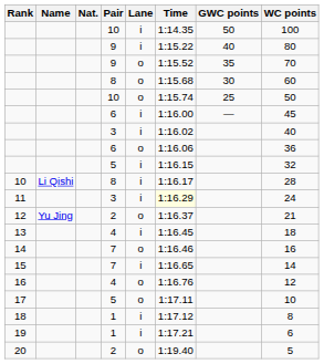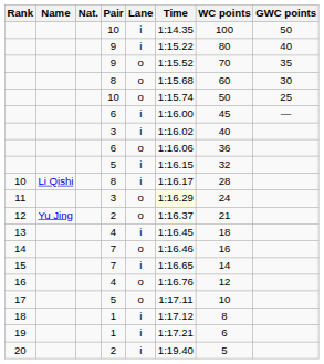 <table class="wikitable sortable" style="text-align:center">
 <tr>
 <th>Rank</th>
 <th>Name</th>
 <th>Nat.</th>
 <th>Pair</th>
 <th>Lane</th>
 <th>Time</th>
+<th>WC points</th>
 <th>GWC points</th>
-<th>WC points</th>
 </tr>
 <tr>
 <td></td>
 <td align=left></td>
 <td></td>
 <td>10</td>
 <td>i</td>
 <td>1:14.35</td>
+<td>100</td>
 <td>50</td>
-<td>100</td>
 </tr>
 <tr>
 <td></td>
 <td align=left></td>
 <td></td>
 <td>9</td>
 <td>i</td>
 <td>1:15.22</td>
+<td>80</td>
 <td>40</td>
-<td>80</td>
 </tr>
 <tr>
 <td></td>
 <td align=left></td>
 <td></td>
 <td>9</td>
 <td>o</td>
 <td>1:15.52</td>
+<td>70</td>
 <td>35</td>
-<td>70</td>
 </tr>
 <tr>
 <td></td>
 <td align=left></td>
 <td></td>
 <td>8</td>
 <td>o</td>
 <td>1:15.68</td>
+<td>60</td>
 <td>30</td>
-<td>60</td>
 </tr>
 <tr>
 <td></td>
 <td align=left></td>
 <td></td>
 <td>10</td>
 <td>o</td>
 <td>1:15.74</td>
+<td>50</td>
 <td>25</td>
-<td>50</td>
 </tr>
 <tr>
 <td></td>
 <td align=left></td>
 <td></td>
 <td>6</td>
 <td>i</td>
 <td>1:16.00</td>
+<td>45</td>
 <td>—</td>
-<td>45</td>
 </tr>
 <tr>
 <td></td>
 <td align=left></td>
 <td></td>
 <td>3</td>
 <td>i</td>
 <td>1:16.02</td>
+<td>40</td>
 <td></td>
-<td>40</td>
 </tr>
 <tr>
 <td></td>
 <td align=left></td>
 <td></td>
 <td>6</td>
 <td>o</td>
 <td>1:16.06</td>
+<td>36</td>
 <td></td>
-<td>36</td>
 </tr>
 <tr>
 <td></td>
 <td align=left></td>
 <td></td>
 <td>5</td>
 <td>i</td>
 <td>1:16.15</td>
+<td>32</td>
 <td></td>
-<td>32</td>
 </tr>
 <tr>
 <td>10</td>
 <td align=left><a href='#'>Li Qishi</a></td>
 <td></td>
 <td>8</td>
 <td>i</td>
 <td>1:16.17</td>
+<td>28</td>
 <td></td>
-<td>28</td>
 </tr>
 <tr>
 <td>11</td>
 <td align=left></td>
 <td></td>
 <td>3</td>
-<td>i</td>
+<td>o</td>
 <td style="background: lightyellow;">1:16.29</td>
+<td>24</td>
 <td></td>
-<td>24</td>
 </tr>
 <tr>
 <td>12</td>
 <td align=left><a href='#'>Yu Jing</a></td>
 <td></td>
 <td>2</td>
 <td>o</td>
 <td>1:16.37</td>
+<td>21</td>
 <td></td>
-<td>21</td>
 </tr>
 <tr>
 <td>13</td>
 <td align=left></td>
 <td></td>
 <td>4</td>
 <td>i</td>
 <td>1:16.45</td>
+<td>18</td>
 <td></td>
-<td>18</td>
 </tr>
 <tr>
 <td>14</td>
 <td align=left></td>
 <td></td>
 <td>7</td>
 <td>o</td>
 <td>1:16.46</td>
+<td>16</td>
 <td></td>
-<td>16</td>
 </tr>
 <tr>
 <td>15</td>
 <td align=left></td>
 <td></td>
 <td>7</td>
 <td>i</td>
 <td>1:16.65</td>
+<td>14</td>
 <td></td>
-<td>14</td>
 </tr>
 <tr>
 <td>16</td>
 <td align=left></td>
 <td></td>
 <td>4</td>
 <td>o</td>
 <td>1:16.76</td>
+<td>12</td>
 <td></td>
-<td>12</td>
 </tr>
 <tr>
 <td>17</td>
 <td align=left></td>
 <td></td>
 <td>5</td>
 <td>o</td>
 <td>1:17.11</td>
+<td>10</td>
 <td></td>
-<td>10</td>
 </tr>
 <tr>
 <td>18</td>
 <td align=left></td>
 <td></td>
 <td>1</td>
 <td>i</td>
 <td>1:17.12</td>
+<td>8</td>
 <td></td>
-<td>8</td>
 </tr>
 <tr>
 <td>19</td>
 <td align=left></td>
 <td></td>
 <td>1</td>
 <td>i</td>
 <td>1:17.21</td>
+<td>6</td>
 <td></td>
-<td>6</td>
 </tr>
 <tr>
 <td>20</td>
 <td align=left></td>
 <td></td>
 <td>2</td>
-<td>o</td>
+<td>i</td>
 <td>1:19.40</td>
+<td>5</td>
 <td></td>
-<td>5</td>
 </tr>
 </table>
